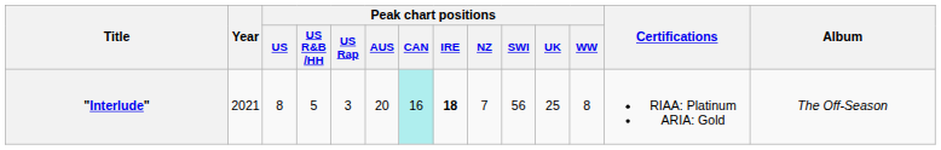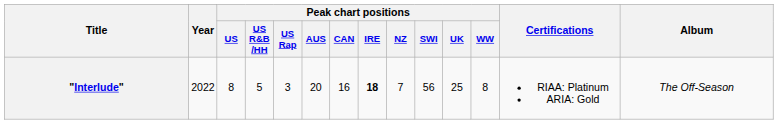 <table class="wikitable plainrowheaders" style="text-align:center;">
 <tr>
 <th scope="col" rowspan="2" style="width:17em;">Title</th>
 <th scope="col" rowspan="2">Year</th>
 <th scope="col" colspan="10">Peak chart positions</th>
 <th scope="col" rowspan="2" style="width:11em;"><a href='#'>Certifications</a></th>
 <th scope="col" rowspan="2" style="width:14em;">Album</th>
 </tr>
 <tr>
 <th scope="col" style="width:2.5em;font-size:90%;"><a href='#'>US</a><br></th>
 <th scope="col" style="width:2.5em;font-size:90%;"><a href='#'>US<br>R&B<br>/HH</a><br></th>
 <th scope="col" style="width:2.5em;font-size:90%;"><a href='#'>US<br>Rap</a><br></th>
 <th scope="col" style="width:2.5em;font-size:90%;"><a href='#'>AUS</a><br></th>
 <th scope="col" style="width:2.5em;font-size:90%;"><a href='#'>CAN</a><br></th>
 <th scope="col" style="width:2.5em;font-size:90%;"><a href='#'>IRE</a><br></th>
 <th scope="col" style="width:2.5em;font-size:90%;"><a href='#'>NZ</a><br></th>
 <th scope="col" style="width:2.5em;font-size:90%;"><a href='#'>SWI</a><br></th>
 <th scope="col" style="width:2.5em;font-size:90%;"><a href='#'>UK</a><br></th>
 <th scope="col" style="width:2.5em;font-size:90%;"><a href='#'>WW</a><br></th>
 </tr>
 <tr>
 <th scope="row">"<a href='#'>Interlude</a>"</th>
-<td>2021</td>
+<td>2022</td>
 <td>8</td>
 <td>5</td>
 <td>3</td>
 <td>20</td>
-<td style="background: paleturquoise;">16</td>
+<td>16</td>
 <td><strong>18</strong></td>
 <td>7</td>
 <td>56</td>
 <td>25</td>
 <td>8</td>
 <td><br><ul><li>RIAA: Platinum</li><li>ARIA: Gold</li></ul></td>
 <td><em>The Off-Season</em></td>
 </tr>
 </table>
